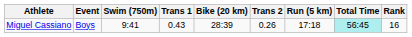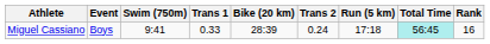 <table class="wikitable" style="font-size:90%;">
 <tr>
 <th>Athlete</th>
 <th>Event</th>
 <th>Swim (750m)</th>
 <th>Trans 1</th>
 <th>Bike (20 km)</th>
 <th>Trans 2</th>
 <th>Run (5 km)</th>
 <th>Total Time</th>
 <th>Rank</th>
 </tr>
 <tr align=center>
 <td align=left><a href='#'>Miguel Cassiano</a></td>
 <td align=left><a href='#'>Boys</a></td>
 <td>9:41</td>
-<td>0.43</td>
+<td>0.33</td>
 <td>28:39</td>
-<td>0.26</td>
+<td>0.24</td>
 <td>17:18</td>
 <td style="background: paleturquoise;">56:45</td>
 <td>16</td>
 </tr>
 </table>
